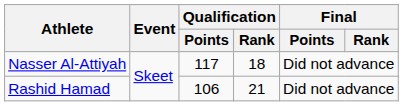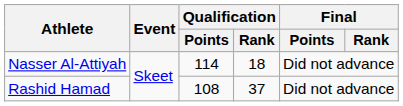 <table class="wikitable" style="font-size:90%">
 <tr>
 <th rowspan="2">Athlete</th>
 <th rowspan="2">Event</th>
 <th colspan=2>Qualification</th>
 <th colspan=2>Final</th>
 </tr>
 <tr style="font-size:95%">
 <th>Points</th>
 <th>Rank</th>
 <th>Points</th>
 <th>Rank</th>
 </tr>
 <tr align=center>
 <td align=left><a href='#'>Nasser Al-Attiyah</a></td>
 <td align=left rowspan=2><a href='#'>Skeet</a></td>
-<td>117</td>
+<td>114</td>
 <td>18</td>
 <td colspan=2>Did not advance</td>
 </tr>
 <tr align=center>
 <td align=left><a href='#'>Rashid Hamad</a></td>
-<td>106</td>
-<td>21</td>
+<td>108</td>
+<td>37</td>
 <td colspan=2>Did not advance</td>
 </tr>
 </table>
